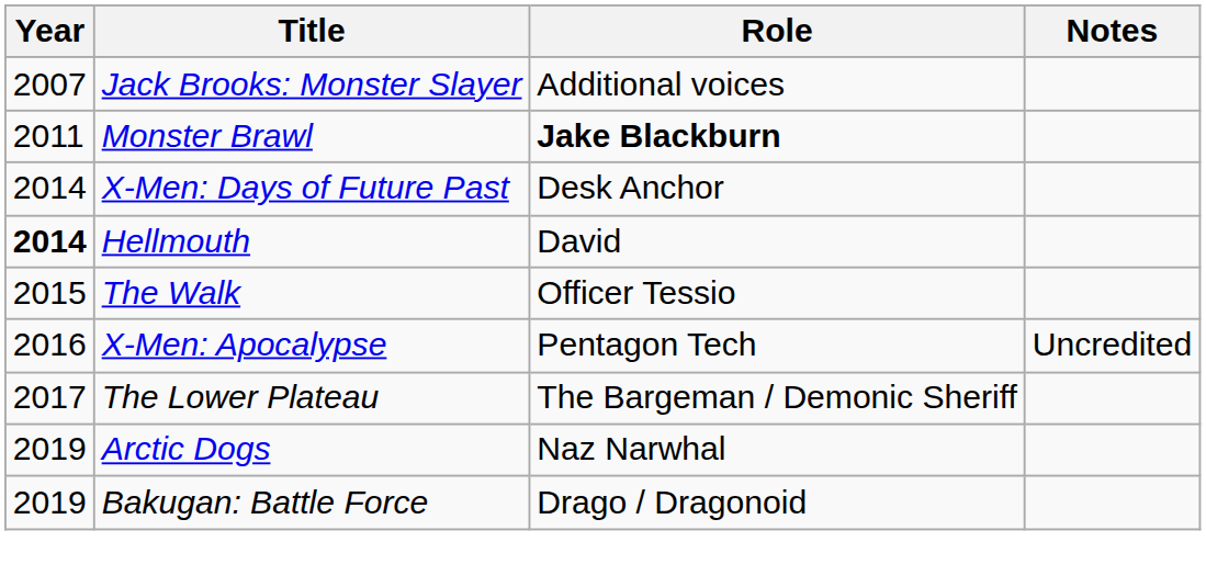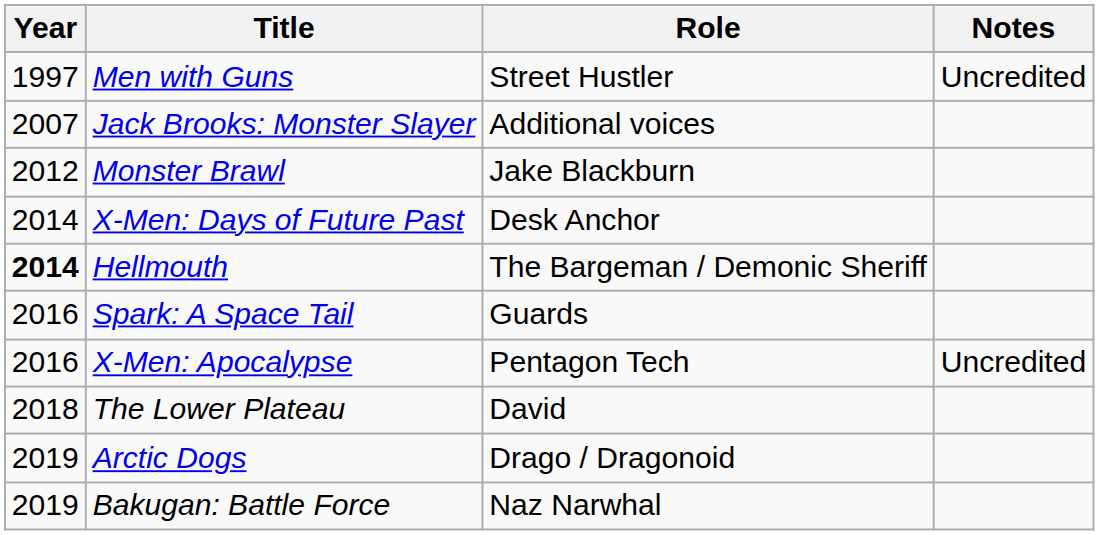 <table class="wikitable sortable">
 <tr>
 <th>Year</th>
 <th>Title</th>
 <th>Role</th>
 <th class="unsortable">Notes</th>
 </tr>
 <tr>
+<td>1997</td>
+<td><em><a href='#'>Men with Guns</a></em></td>
+<td>Street Hustler</td>
+<td>Uncredited</td>
+</tr>
+<tr>
 <td>2007</td>
 <td><em><a href='#'>Jack Brooks: Monster Slayer</a></em></td>
 <td>Additional voices</td>
 <td></td>
 </tr>
 <tr>
-<td>2011</td>
+<td>2012</td>
 <td><em><a href='#'>Monster Brawl</a></em></td>
-<td><strong>Jake Blackburn</strong></td>
+<td>Jake Blackburn</td>
 <td></td>
 </tr>
 <tr>
 <td>2014</td>
 <td><em><a href='#'>X-Men: Days of Future Past</a></em></td>
 <td>Desk Anchor</td>
 <td></td>
 </tr>
 <tr>
 <td><strong>2014</strong></td>
 <td><a href='#'><em>Hellmouth</em></a></td>
-<td>David</td>
+<td>The Bargeman / Demonic Sheriff</td>
 <td></td>
 </tr>
 <tr>
-<td>2015</td>
-<td data-sort-value="Walk, The"><a href='#'><em>The Walk</em></a></td>
-<td>Officer Tessio</td>
+<td>2016</td>
+<td><em><a href='#'>Spark: A Space Tail</a></em></td>
+<td>Guards</td>
 <td></td>
 </tr>
 <tr>
 <td>2016</td>
 <td><em><a href='#'>X-Men: Apocalypse</a></em></td>
 <td>Pentagon Tech</td>
 <td>Uncredited</td>
 </tr>
 <tr>
-<td>2017</td>
+<td>2018</td>
 <td data-sort-value="Lower Plateau, The"><em>The Lower Plateau</em></td>
-<td>The Bargeman / Demonic Sheriff</td>
+<td>David</td>
 <td></td>
 </tr>
 <tr>
 <td>2019</td>
 <td><em><a href='#'>Arctic Dogs</a></em></td>
-<td>Naz Narwhal</td>
+<td>Drago / Dragonoid</td>
 <td></td>
 </tr>
 <tr>
 <td>2019</td>
 <td><em>Bakugan: Battle Force</em></td>
-<td>Drago / Dragonoid</td>
+<td>Naz Narwhal</td>
 <td></td>
 </tr>
 </table>
